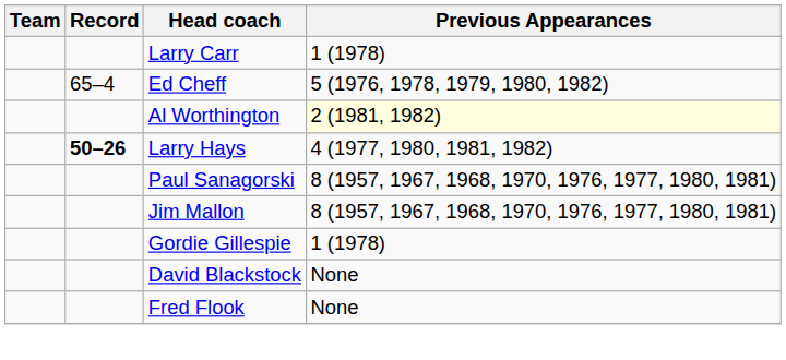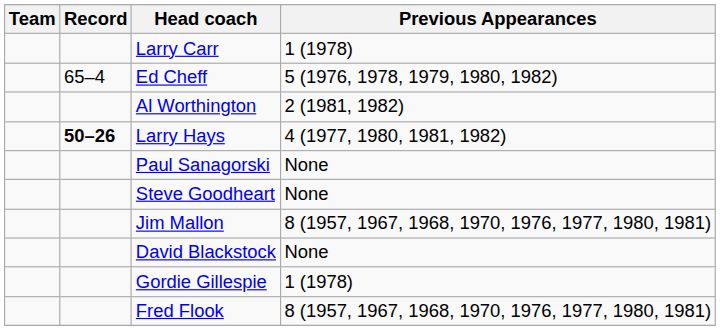 <table class="wikitable">
 <tr>
 </tr>
 <tr>
 <th>Team</th>
 <th>Record</th>
 <th>Head coach</th>
 <th>Previous Appearances</th>
 </tr>
 <tr>
 <td></td>
 <td></td>
 <td><a href='#'>Larry Carr</a></td>
 <td>1 (1978)</td>
 </tr>
 <tr>
 <td></td>
 <td>65–4</td>
 <td><a href='#'>Ed Cheff</a></td>
 <td>5 (1976, 1978, 1979, 1980, 1982)</td>
 </tr>
 <tr>
 <td></td>
 <td></td>
 <td><a href='#'>Al Worthington</a></td>
-<td style="background: lightyellow;">2 (1981, 1982)</td>
+<td>2 (1981, 1982)</td>
 </tr>
 <tr>
 <td></td>
 <td><strong>50–26</strong></td>
 <td><a href='#'>Larry Hays</a></td>
 <td>4 (1977, 1980, 1981, 1982)</td>
 </tr>
 <tr>
 <td></td>
 <td></td>
 <td><a href='#'>Paul Sanagorski</a></td>
-<td>8 (1957, 1967, 1968, 1970, 1976, 1977, 1980, 1981)</td>
+<td>None</td>
+</tr>
+<tr>
+<td></td>
+<td></td>
+<td><a href='#'>Steve Goodheart</a></td>
+<td>None</td>
 </tr>
 <tr>
 <td></td>
 <td></td>
 <td><a href='#'>Jim Mallon</a></td>
 <td>8 (1957, 1967, 1968, 1970, 1976, 1977, 1980, 1981)</td>
 </tr>
 <tr>
 <td></td>
 <td></td>
+<td><a href='#'>David Blackstock</a></td>
+<td>None</td>
+</tr>
+<tr>
+<td></td>
+<td></td>
 <td><a href='#'>Gordie Gillespie</a></td>
 <td>1 (1978)</td>
 </tr>
 <tr>
 <td></td>
 <td></td>
-<td><a href='#'>David Blackstock</a></td>
-<td>None</td>
-</tr>
-<tr>
-<td></td>
-<td></td>
 <td><a href='#'>Fred Flook</a></td>
-<td>None</td>
+<td>8 (1957, 1967, 1968, 1970, 1976, 1977, 1980, 1981)</td>
 </tr>
 <tr>
 </tr>
 </table>
